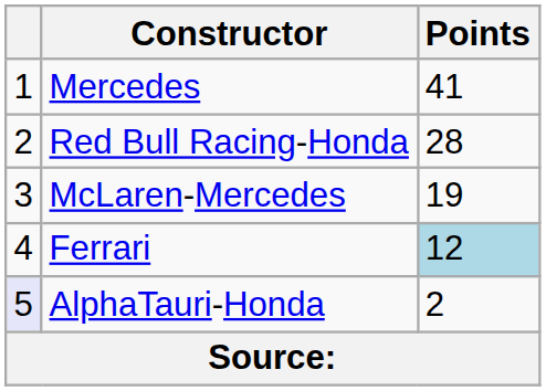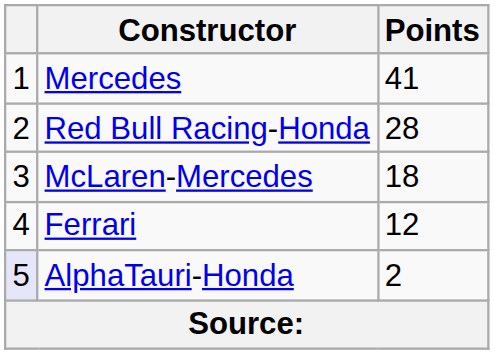 <table class="wikitable" style="font-size: 85%;">
 <tr>
 <th scope="col"></th>
 <th scope="col">Constructor</th>
 <th scope="col">Points</th>
 </tr>
 <tr>
 <td align="center">1</td>
 <td> <a href='#'>Mercedes</a></td>
 <td align="left">41</td>
 </tr>
 <tr>
 <td align="center">2</td>
 <td> <a href='#'>Red Bull Racing</a>-<a href='#'>Honda</a></td>
 <td align="left">28</td>
 </tr>
 <tr>
 <td align="center">3</td>
 <td> <a href='#'>McLaren</a>-<a href='#'>Mercedes</a></td>
-<td align="left">19</td>
+<td align="left">18</td>
 </tr>
 <tr>
 <td align="center">4</td>
 <td> <a href='#'>Ferrari</a></td>
-<td align="left" style="background: lightblue;">12</td>
+<td align="left">12</td>
 </tr>
 <tr>
 <td align="center" style="background: lavender;">5</td>
 <td> <a href='#'>AlphaTauri</a>-<a href='#'>Honda</a></td>
 <td align="left">2</td>
 </tr>
 <tr>
 <th colspan=4>Source:</th>
 </tr>
 </table>
